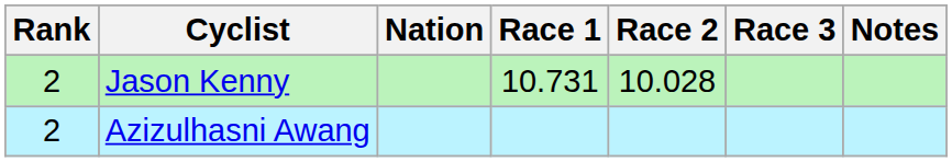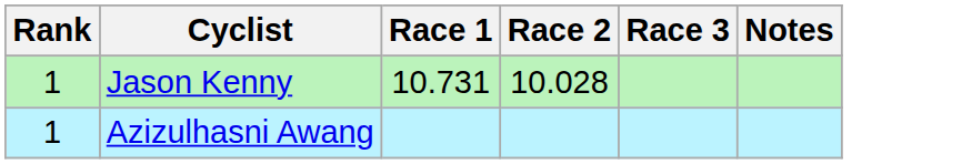 <table class="wikitable sortable" style="text-align:center;">
 <tr>
 <th>Rank</th>
 <th>Cyclist</th>
-<th>Nation</th>
 <th>Race 1</th>
 <th>Race 2</th>
 <th>Race 3</th>
 <th>Notes</th>
 </tr>
 <tr bgcolor=bbf3bb>
-<td>2</td>
+<td>1</td>
 <td align=left><a href='#'>Jason Kenny</a></td>
-<td align=left></td>
 <td>10.731</td>
 <td>10.028</td>
 <td></td>
 <td></td>
 </tr>
 <tr bgcolor=bbf3ff>
-<td>2</td>
+<td>1</td>
 <td align=left><a href='#'>Azizulhasni Awang</a></td>
-<td align=left></td>
 <td></td>
 <td></td>
 <td></td>
 <td></td>
 </tr>
 </table>
